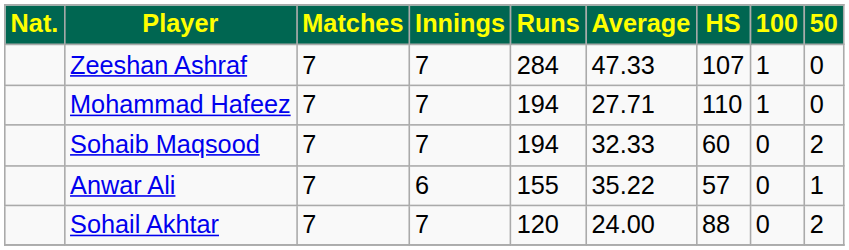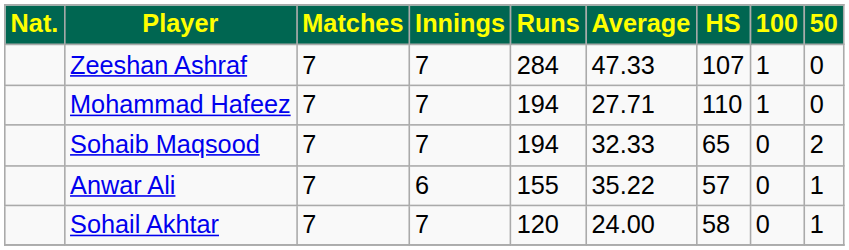 <table class="wikitable sortable" style="font-size:100%">
 <tr>
 <th style="text-align:center; background:#006651; color:yellow;">Nat.</th>
 <th style="text-align:center; background:#006651; color:yellow;">Player</th>
 <th style="text-align:center; background:#006651; color:yellow;">Matches</th>
 <th style="text-align:center; background:#006651; color:yellow;">Innings</th>
 <th style="text-align:center; background:#006651; color:yellow;">Runs</th>
 <th style="text-align:center; background:#006651; color:yellow;">Average</th>
 <th style="text-align:center; background:#006651; color:yellow;">HS</th>
 <th style="text-align:center; background:#006651; color:yellow;">100</th>
 <th style="text-align:center; background:#006651; color:yellow;">50</th>
 </tr>
 <tr>
 <td></td>
 <td><a href='#'>Zeeshan Ashraf</a></td>
 <td>7</td>
 <td>7</td>
 <td>284</td>
 <td>47.33</td>
 <td>107</td>
 <td>1</td>
 <td>0</td>
 </tr>
 <tr>
 <td></td>
 <td><a href='#'>Mohammad Hafeez</a></td>
 <td>7</td>
 <td>7</td>
 <td>194</td>
 <td>27.71</td>
 <td>110</td>
 <td>1</td>
 <td>0</td>
 </tr>
 <tr>
 <td></td>
 <td><a href='#'>Sohaib Maqsood</a></td>
 <td>7</td>
 <td>7</td>
 <td>194</td>
 <td>32.33</td>
-<td>60</td>
+<td>65</td>
 <td>0</td>
 <td>2</td>
 </tr>
 <tr>
 <td></td>
 <td><a href='#'>Anwar Ali</a></td>
 <td>7</td>
 <td>6</td>
 <td>155</td>
 <td>35.22</td>
 <td>57</td>
 <td>0</td>
 <td>1</td>
 </tr>
 <tr>
 <td></td>
 <td><a href='#'>Sohail Akhtar</a></td>
 <td>7</td>
 <td>7</td>
 <td>120</td>
 <td>24.00</td>
-<td>88</td>
+<td>58</td>
 <td>0</td>
-<td>2</td>
+<td>1</td>
 </tr>
 <tr>
 </tr>
 </table>
